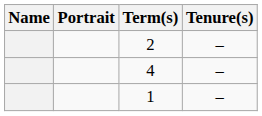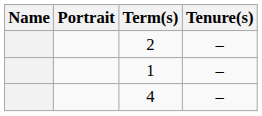 <table class="plainrowheaders wikitable" style="text-align:center">
 <tr align=center>
 <th scope=col>Name</th>
 <th scope=col>Portrait</th>
 <th scope=col>Term(s)</th>
 <th scope=col>Tenure(s)</th>
 </tr>
 <tr>
 <th scope=row></th>
 <td></td>
 <td>2</td>
 <td> –  </td>
 </tr>
 <tr>
 <th scope=row></th>
 <td></td>
-<td>4</td>
+<td>1</td>
 <td> –  </td>
 </tr>
 <tr>
 <th scope=row></th>
 <td></td>
-<td>1</td>
+<td>4</td>
 <td> –  </td>
 </tr>
 </table>
